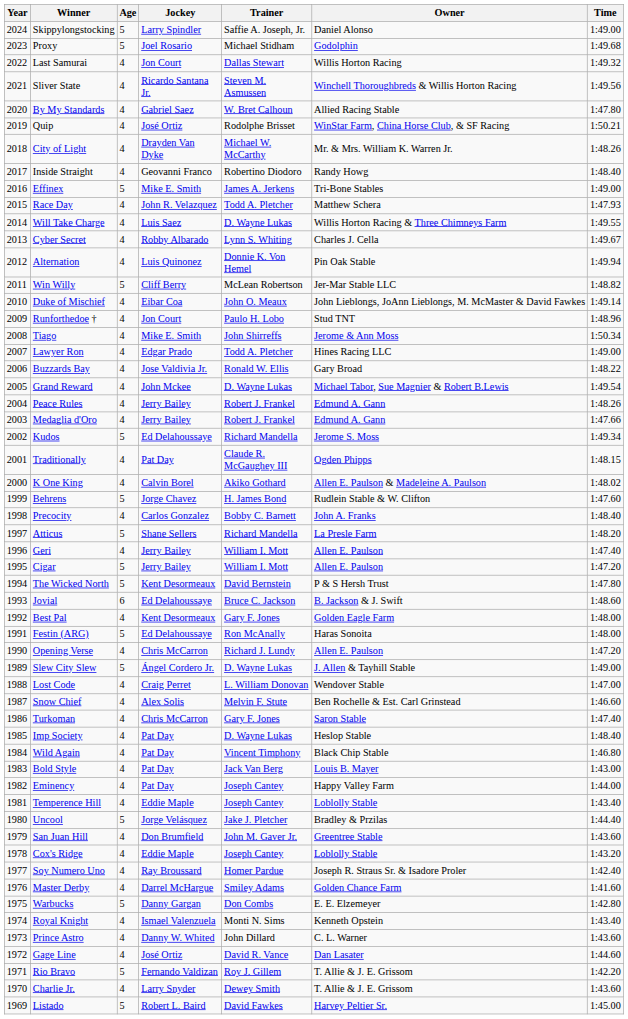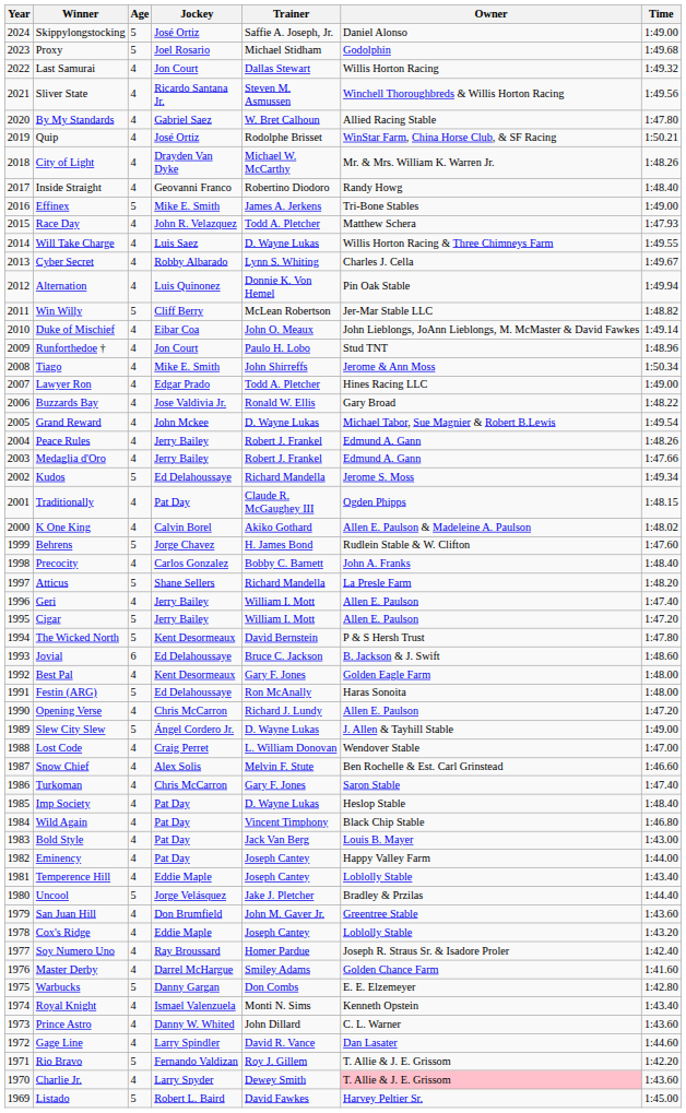 <table class="wikitable sortable" style="font-size:90%">
 <tr>
 <th style="width:30px">Year<br></th>
 <th style="width:110px">Winner<br></th>
 <th style="width:20px">Age<br></th>
 <th style="width:110px">Jockey<br></th>
 <th style="width:120px">Trainer<br></th>
 <th>Owner<br></th>
 <th style="width:25px">Time<br></th>
 </tr>
 <tr>
 <td>2024</td>
 <td>Skippylongstocking</td>
 <td>5</td>
-<td><a href='#'>Larry Spindler</a></td>
+<td><a href='#'>José Ortiz</a></td>
 <td>Saffie A. Joseph, Jr.</td>
 <td>Daniel Alonso</td>
 <td>1:49.00</td>
 </tr>
 <tr>
 <td>2023</td>
 <td>Proxy</td>
 <td>5</td>
 <td><a href='#'>Joel Rosario</a></td>
 <td>Michael Stidham</td>
 <td><a href='#'>Godolphin</a></td>
 <td>1:49.68</td>
 </tr>
 <tr>
 <td>2022</td>
 <td>Last Samurai</td>
 <td>4</td>
 <td><a href='#'>Jon Court</a></td>
 <td><a href='#'>Dallas Stewart</a></td>
 <td>Willis Horton Racing</td>
 <td>1:49.32</td>
 </tr>
 <tr>
 <td>2021</td>
 <td>Sliver State</td>
 <td>4</td>
 <td><a href='#'>Ricardo Santana Jr.</a></td>
 <td><a href='#'>Steven M. Asmussen</a></td>
 <td><a href='#'>Winchell Thoroughbreds</a> & Willis Horton Racing</td>
 <td>1:49.56</td>
 </tr>
 <tr>
 <td>2020</td>
 <td><a href='#'>By My Standards</a></td>
 <td>4</td>
 <td><a href='#'>Gabriel Saez</a></td>
 <td><a href='#'>W. Bret Calhoun</a></td>
 <td>Allied Racing Stable</td>
 <td>1:47.80</td>
 </tr>
 <tr>
 <td>2019</td>
 <td>Quip</td>
 <td>4</td>
 <td><a href='#'>José Ortiz</a></td>
 <td>Rodolphe Brisset</td>
 <td><a href='#'>WinStar Farm</a>, <a href='#'>China Horse Club</a>, & SF Racing</td>
 <td>1:50.21</td>
 </tr>
 <tr>
 <td>2018</td>
 <td><a href='#'>City of Light</a></td>
 <td>4</td>
 <td><a href='#'>Drayden Van Dyke</a></td>
 <td><a href='#'>Michael W. McCarthy</a></td>
 <td>Mr. & Mrs. William K. Warren Jr.</td>
 <td>1:48.26</td>
 </tr>
 <tr>
 <td>2017</td>
 <td>Inside Straight</td>
 <td>4</td>
 <td>Geovanni Franco</td>
 <td>Robertino Diodoro</td>
 <td>Randy Howg</td>
 <td>1:48.40</td>
 </tr>
 <tr>
 <td>2016</td>
 <td><a href='#'>Effinex</a></td>
 <td>5</td>
 <td><a href='#'>Mike E. Smith</a></td>
 <td><a href='#'>James A. Jerkens</a></td>
 <td>Tri-Bone Stables</td>
 <td>1:49.00</td>
 </tr>
 <tr>
 <td>2015</td>
 <td><a href='#'>Race Day</a></td>
 <td>4</td>
 <td><a href='#'>John R. Velazquez</a></td>
 <td><a href='#'>Todd A. Pletcher</a></td>
 <td>Matthew Schera</td>
 <td>1:47.93</td>
 </tr>
 <tr>
 <td>2014</td>
 <td><a href='#'>Will Take Charge</a></td>
 <td>4</td>
 <td><a href='#'>Luis Saez</a></td>
 <td><a href='#'>D. Wayne Lukas</a></td>
 <td>Willis Horton Racing & <a href='#'>Three Chimneys Farm</a></td>
 <td>1:49.55</td>
 </tr>
 <tr>
 <td>2013</td>
 <td><a href='#'>Cyber Secret</a></td>
 <td>4</td>
 <td><a href='#'>Robby Albarado</a></td>
 <td><a href='#'>Lynn S. Whiting</a></td>
 <td>Charles J. Cella</td>
 <td>1:49.67</td>
 </tr>
 <tr>
 <td>2012</td>
 <td><a href='#'>Alternation</a></td>
 <td>4</td>
 <td><a href='#'>Luis Quinonez</a></td>
 <td><a href='#'>Donnie K. Von Hemel</a></td>
 <td>Pin Oak Stable</td>
 <td>1:49.94</td>
 </tr>
 <tr>
 <td>2011</td>
 <td><a href='#'>Win Willy</a></td>
 <td>5</td>
 <td><a href='#'>Cliff Berry</a></td>
 <td>McLean Robertson</td>
 <td>Jer-Mar Stable LLC</td>
 <td>1:48.82</td>
 </tr>
 <tr>
 <td>2010</td>
 <td><a href='#'>Duke of Mischief</a></td>
 <td>4</td>
 <td><a href='#'>Eibar Coa</a></td>
 <td><a href='#'>John O. Meaux</a></td>
 <td>John Lieblongs, JoAnn Lieblongs, M. McMaster & David Fawkes</td>
 <td>1:49.14</td>
 </tr>
 <tr>
 <td>2009</td>
 <td><a href='#'>Runforthedoe</a> †</td>
 <td>4</td>
 <td><a href='#'>Jon Court</a></td>
 <td><a href='#'>Paulo H. Lobo</a></td>
 <td>Stud TNT</td>
 <td>1:48.96</td>
 </tr>
 <tr>
 <td>2008</td>
 <td><a href='#'>Tiago</a></td>
 <td>4</td>
 <td><a href='#'>Mike E. Smith</a></td>
 <td><a href='#'>John Shirreffs</a></td>
 <td><a href='#'>Jerome & Ann Moss</a></td>
 <td>1:50.34</td>
 </tr>
 <tr>
 <td>2007</td>
 <td><a href='#'>Lawyer Ron</a></td>
 <td>4</td>
 <td><a href='#'>Edgar Prado</a></td>
 <td><a href='#'>Todd A. Pletcher</a></td>
 <td>Hines Racing LLC</td>
 <td>1:49.00</td>
 </tr>
 <tr>
 <td>2006</td>
 <td><a href='#'>Buzzards Bay</a></td>
 <td>4</td>
 <td><a href='#'>Jose Valdivia Jr.</a></td>
 <td><a href='#'>Ronald W. Ellis</a></td>
 <td>Gary Broad</td>
 <td>1:48.22</td>
 </tr>
 <tr>
 <td>2005</td>
 <td><a href='#'>Grand Reward</a></td>
 <td>4</td>
 <td><a href='#'>John Mckee</a></td>
 <td><a href='#'>D. Wayne Lukas</a></td>
 <td><a href='#'>Michael Tabor</a>, <a href='#'>Sue Magnier</a> & <a href='#'>Robert B.Lewis</a></td>
 <td>1:49.54</td>
 </tr>
 <tr>
 <td>2004</td>
 <td><a href='#'>Peace Rules</a></td>
 <td>4</td>
 <td><a href='#'>Jerry Bailey</a></td>
 <td><a href='#'>Robert J. Frankel</a></td>
 <td><a href='#'>Edmund A. Gann</a></td>
 <td>1:48.26</td>
 </tr>
 <tr>
 <td>2003</td>
 <td><a href='#'>Medaglia d'Oro</a></td>
 <td>4</td>
 <td><a href='#'>Jerry Bailey</a></td>
 <td><a href='#'>Robert J. Frankel</a></td>
 <td><a href='#'>Edmund A. Gann</a></td>
 <td>1:47.66</td>
 </tr>
 <tr>
 <td>2002</td>
 <td><a href='#'>Kudos</a></td>
 <td>5</td>
 <td><a href='#'>Ed Delahoussaye</a></td>
 <td><a href='#'>Richard Mandella</a></td>
 <td><a href='#'>Jerome S. Moss</a></td>
 <td>1:49.34</td>
 </tr>
 <tr>
 <td>2001</td>
 <td><a href='#'>Traditionally</a></td>
 <td>4</td>
 <td><a href='#'>Pat Day</a></td>
 <td><a href='#'>Claude R. McGaughey III</a></td>
 <td><a href='#'>Ogden Phipps</a></td>
 <td>1:48.15</td>
 </tr>
 <tr>
 <td>2000</td>
 <td><a href='#'>K One King</a></td>
 <td>4</td>
 <td><a href='#'>Calvin Borel</a></td>
 <td><a href='#'>Akiko Gothard</a></td>
 <td><a href='#'>Allen E. Paulson</a> &  <a href='#'>Madeleine A. Paulson</a></td>
 <td>1:48.02</td>
 </tr>
 <tr>
 <td>1999</td>
 <td><a href='#'>Behrens</a></td>
 <td>5</td>
 <td><a href='#'>Jorge Chavez</a></td>
 <td><a href='#'>H. James Bond</a></td>
 <td>Rudlein Stable & W. Clifton</td>
 <td>1:47.60</td>
 </tr>
 <tr>
 <td>1998</td>
 <td><a href='#'>Precocity</a></td>
 <td>4</td>
 <td><a href='#'>Carlos Gonzalez</a></td>
 <td><a href='#'>Bobby C. Barnett</a></td>
 <td><a href='#'>John A. Franks</a></td>
 <td>1:48.40</td>
 </tr>
 <tr>
 <td>1997</td>
 <td><a href='#'>Atticus</a></td>
 <td>5</td>
 <td><a href='#'>Shane Sellers</a></td>
 <td><a href='#'>Richard Mandella</a></td>
 <td><a href='#'>La Presle Farm</a></td>
 <td>1:48.20</td>
 </tr>
 <tr>
 <td>1996</td>
 <td><a href='#'>Geri</a></td>
 <td>4</td>
 <td><a href='#'>Jerry Bailey</a></td>
 <td><a href='#'>William I. Mott</a></td>
 <td><a href='#'>Allen E. Paulson</a></td>
 <td>1:47.40</td>
 </tr>
 <tr>
 <td>1995</td>
 <td><a href='#'>Cigar</a></td>
 <td>5</td>
 <td><a href='#'>Jerry Bailey</a></td>
 <td><a href='#'>William I. Mott</a></td>
 <td><a href='#'>Allen E. Paulson</a></td>
 <td>1:47.20</td>
 </tr>
 <tr>
 <td>1994</td>
 <td><a href='#'>The Wicked North</a></td>
 <td>5</td>
 <td><a href='#'>Kent Desormeaux</a></td>
 <td><a href='#'>David Bernstein</a></td>
 <td>P & S Hersh Trust</td>
 <td>1:47.80</td>
 </tr>
 <tr>
 <td>1993</td>
 <td><a href='#'>Jovial</a></td>
 <td>6</td>
 <td><a href='#'>Ed Delahoussaye</a></td>
 <td><a href='#'>Bruce C. Jackson</a></td>
 <td><a href='#'>B. Jackson</a> & J. Swift</td>
 <td>1:48.60</td>
 </tr>
 <tr>
 <td>1992</td>
 <td><a href='#'>Best Pal</a></td>
 <td>4</td>
 <td><a href='#'>Kent Desormeaux</a></td>
 <td><a href='#'>Gary F. Jones</a></td>
 <td><a href='#'>Golden Eagle Farm</a></td>
 <td>1:48.00</td>
 </tr>
 <tr>
 <td>1991</td>
 <td><a href='#'>Festin (ARG)</a></td>
 <td>5</td>
 <td><a href='#'>Ed Delahoussaye</a></td>
 <td><a href='#'>Ron McAnally</a></td>
 <td>Haras Sonoita</td>
 <td>1:48.00</td>
 </tr>
 <tr>
 <td>1990</td>
 <td><a href='#'>Opening Verse</a></td>
 <td>4</td>
 <td><a href='#'>Chris McCarron</a></td>
 <td><a href='#'>Richard J. Lundy</a></td>
 <td><a href='#'>Allen E. Paulson</a></td>
 <td>1:47.20</td>
 </tr>
 <tr>
 <td>1989</td>
 <td><a href='#'>Slew City Slew</a></td>
 <td>5</td>
 <td><a href='#'>Ángel Cordero Jr.</a></td>
 <td><a href='#'>D. Wayne Lukas</a></td>
 <td><a href='#'>J. Allen</a> & Tayhill Stable</td>
 <td>1:49.00</td>
 </tr>
 <tr>
 <td>1988</td>
 <td><a href='#'>Lost Code</a></td>
 <td>4</td>
 <td><a href='#'>Craig Perret</a></td>
 <td><a href='#'>L. William Donovan</a></td>
 <td>Wendover Stable</td>
 <td>1:47.00</td>
 </tr>
 <tr>
 <td>1987</td>
 <td><a href='#'>Snow Chief</a></td>
 <td>4</td>
 <td><a href='#'>Alex Solis</a></td>
 <td><a href='#'>Melvin F. Stute</a></td>
 <td>Ben Rochelle & Est. Carl Grinstead</td>
 <td>1:46.60</td>
 </tr>
 <tr>
 <td>1986</td>
 <td><a href='#'>Turkoman</a></td>
 <td>4</td>
 <td><a href='#'>Chris McCarron</a></td>
 <td><a href='#'>Gary F. Jones</a></td>
 <td><a href='#'>Saron Stable</a></td>
 <td>1:47.40</td>
 </tr>
 <tr>
 <td>1985</td>
 <td><a href='#'>Imp Society</a></td>
 <td>4</td>
 <td><a href='#'>Pat Day</a></td>
 <td><a href='#'>D. Wayne Lukas</a></td>
 <td>Heslop Stable</td>
 <td>1:48.40</td>
 </tr>
 <tr>
 <td>1984</td>
 <td><a href='#'>Wild Again</a></td>
 <td>4</td>
 <td><a href='#'>Pat Day</a></td>
 <td><a href='#'>Vincent Timphony</a></td>
 <td>Black Chip Stable</td>
 <td>1:46.80</td>
 </tr>
 <tr>
 <td>1983</td>
 <td><a href='#'>Bold Style</a></td>
 <td>4</td>
 <td><a href='#'>Pat Day</a></td>
 <td><a href='#'>Jack Van Berg</a></td>
 <td><a href='#'>Louis B. Mayer</a></td>
 <td>1:43.00</td>
 </tr>
 <tr>
 <td>1982</td>
 <td><a href='#'>Eminency</a></td>
 <td>4</td>
 <td><a href='#'>Pat Day</a></td>
 <td><a href='#'>Joseph Cantey</a></td>
 <td>Happy Valley Farm</td>
 <td>1:44.00</td>
 </tr>
 <tr>
 <td>1981</td>
 <td><a href='#'>Temperence Hill</a></td>
 <td>4</td>
 <td><a href='#'>Eddie Maple</a></td>
 <td><a href='#'>Joseph Cantey</a></td>
 <td><a href='#'>Loblolly Stable</a></td>
 <td>1:43.40</td>
 </tr>
 <tr>
 <td>1980</td>
 <td><a href='#'>Uncool</a></td>
 <td>5</td>
 <td><a href='#'>Jorge Velásquez</a></td>
 <td><a href='#'>Jake J. Pletcher</a></td>
 <td>Bradley & Przilas</td>
 <td>1:44.40</td>
 </tr>
 <tr>
 <td>1979</td>
 <td><a href='#'>San Juan Hill</a></td>
 <td>4</td>
 <td><a href='#'>Don Brumfield</a></td>
 <td><a href='#'>John M. Gaver Jr.</a></td>
 <td><a href='#'>Greentree Stable</a></td>
 <td>1:43.60</td>
 </tr>
 <tr>
 <td>1978</td>
 <td><a href='#'>Cox's Ridge</a></td>
 <td>4</td>
 <td><a href='#'>Eddie Maple</a></td>
 <td><a href='#'>Joseph Cantey</a></td>
 <td><a href='#'>Loblolly Stable</a></td>
 <td>1:43.20</td>
 </tr>
 <tr>
 <td>1977</td>
 <td><a href='#'>Soy Numero Uno</a></td>
 <td>4</td>
 <td><a href='#'>Ray Broussard</a></td>
 <td><a href='#'>Homer Pardue</a></td>
 <td>Joseph R. Straus Sr. & Isadore Proler</td>
 <td>1:42.40</td>
 </tr>
 <tr>
 <td>1976</td>
 <td><a href='#'>Master Derby</a></td>
 <td>4</td>
 <td><a href='#'>Darrel McHargue</a></td>
 <td><a href='#'>Smiley Adams</a></td>
 <td><a href='#'>Golden Chance Farm</a></td>
 <td>1:41.60</td>
 </tr>
 <tr>
 <td>1975</td>
 <td><a href='#'>Warbucks</a></td>
 <td>5</td>
 <td><a href='#'>Danny Gargan</a></td>
 <td><a href='#'>Don Combs</a></td>
 <td>E. E. Elzemeyer</td>
 <td>1:42.80</td>
 </tr>
 <tr>
 <td>1974</td>
 <td><a href='#'>Royal Knight</a></td>
 <td>4</td>
 <td><a href='#'>Ismael Valenzuela</a></td>
 <td>Monti N. Sims</td>
 <td>Kenneth Opstein</td>
 <td>1:43.40</td>
 </tr>
 <tr>
 <td>1973</td>
 <td><a href='#'>Prince Astro</a></td>
 <td>4</td>
 <td><a href='#'>Danny W. Whited</a></td>
 <td>John Dillard</td>
 <td>C. L. Warner</td>
 <td>1:43.60</td>
 </tr>
 <tr>
 <td>1972</td>
 <td><a href='#'>Gage Line</a></td>
 <td>4</td>
-<td><a href='#'>José Ortiz</a></td>
+<td><a href='#'>Larry Spindler</a></td>
 <td><a href='#'>David R. Vance</a></td>
 <td><a href='#'>Dan Lasater</a></td>
 <td>1:44.60</td>
 </tr>
 <tr>
 <td>1971</td>
 <td><a href='#'>Rio Bravo</a></td>
 <td>5</td>
 <td><a href='#'>Fernando Valdizan</a></td>
 <td><a href='#'>Roy J. Gillem</a></td>
 <td>T. Allie & J. E. Grissom</td>
 <td>1:42.20</td>
 </tr>
 <tr>
 <td>1970</td>
 <td><a href='#'>Charlie Jr.</a></td>
 <td>4</td>
 <td><a href='#'>Larry Snyder</a></td>
 <td><a href='#'>Dewey Smith</a></td>
-<td>T. Allie & J. E. Grissom</td>
+<td style="background: pink;">T. Allie & J. E. Grissom</td>
 <td>1:43.60</td>
 </tr>
 <tr>
 <td>1969</td>
 <td><a href='#'>Listado</a></td>
 <td>5</td>
 <td><a href='#'>Robert L. Baird</a></td>
 <td><a href='#'>David Fawkes</a></td>
 <td><a href='#'>Harvey Peltier Sr.</a></td>
 <td>1:45.00</td>
 </tr>
 </table>
